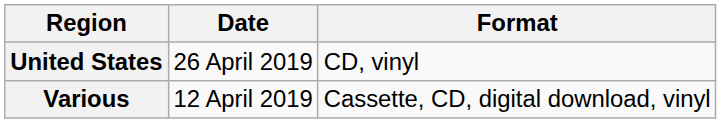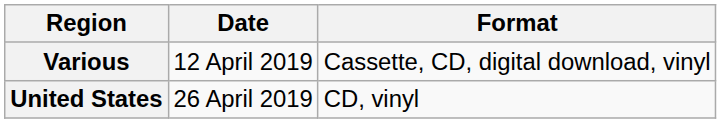 <table class="wikitable plainrowheaders">
 <tr>
 <th scope="col">Region</th>
 <th scope="col">Date</th>
 <th scope="col">Format</th>
 </tr>
 <tr>
+<th scope="row">Various</th>
+<td>12 April 2019</td>
+<td>Cassette, CD, digital download, vinyl</td>
+</tr>
+<tr>
 <th scope="row">United States</th>
 <td>26 April 2019</td>
 <td>CD, vinyl</td>
 </tr>
-<tr>
-<th scope="row">Various</th>
-<td>12 April 2019</td>
-<td>Cassette, CD, digital download, vinyl</td>
-</tr>
 </table>
